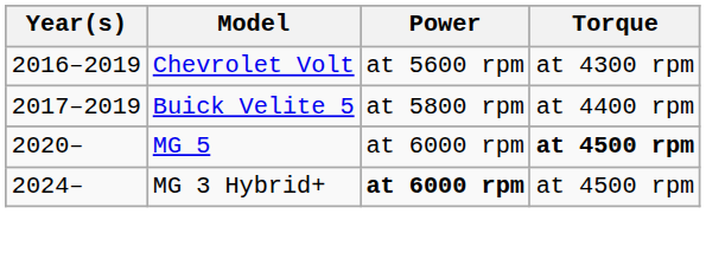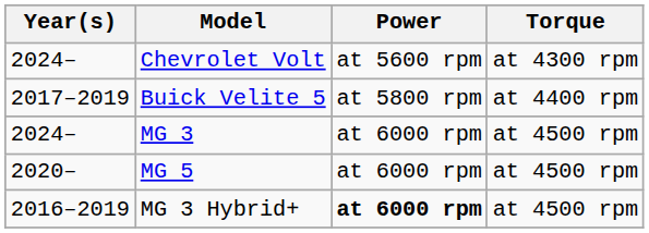 <table class="wikitable" style="font-size: 90%">
 <tr>
 <th>Year(s)</th>
 <th>Model</th>
 <th>Power</th>
 <th>Torque</th>
 </tr>
 <tr>
-<td>2016–2019</td>
+<td>2024–</td>
 <td><a href='#'>Chevrolet Volt</a></td>
 <td> at 5600 rpm</td>
 <td> at 4300 rpm</td>
 </tr>
 <tr>
 <td>2017–2019</td>
 <td><a href='#'>Buick Velite 5</a></td>
 <td> at 5800 rpm</td>
 <td> at 4400 rpm</td>
 </tr>
 <tr>
+<td>2024–</td>
+<td><a href='#'>MG 3</a></td>
+<td> at 6000 rpm</td>
+<td> at 4500 rpm</td>
+</tr>
+<tr>
 <td>2020–</td>
 <td><a href='#'>MG 5</a></td>
 <td> at 6000 rpm</td>
-<td><strong> at 4500 rpm</strong></td>
+<td> at 4500 rpm</td>
 </tr>
 <tr>
-<td>2024–</td>
+<td>2016–2019</td>
 <td>MG 3 Hybrid+</td>
 <td><strong> at 6000 rpm</strong></td>
 <td> at 4500 rpm</td>
 </tr>
 </table>
